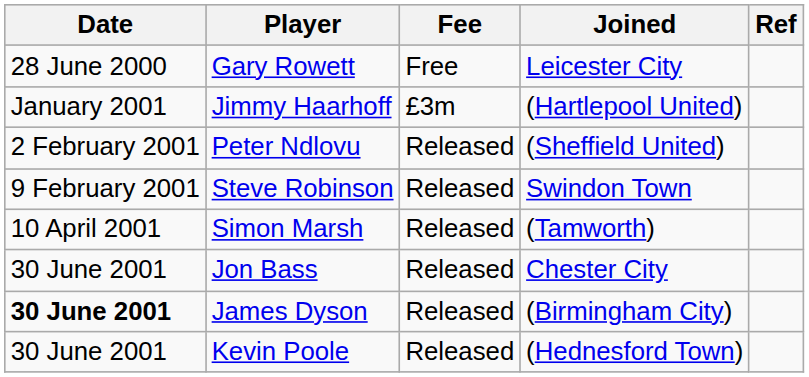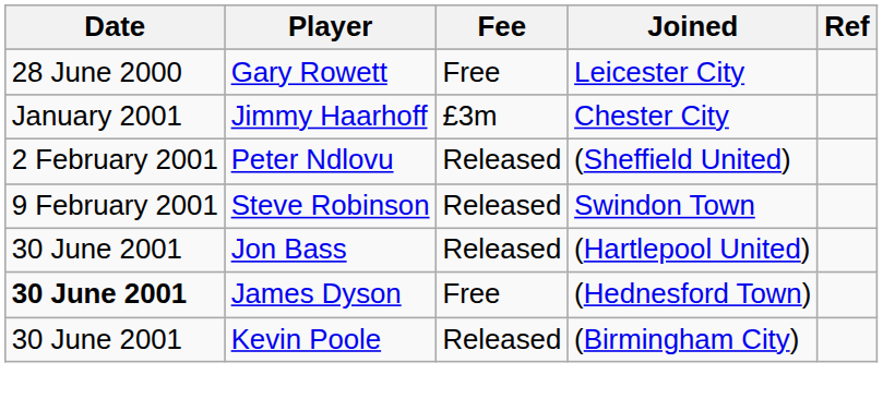 <table class="wikitable" style="text-align: left">
 <tr>
 <th>Date</th>
 <th>Player</th>
 <th>Fee</th>
 <th>Joined</th>
 <th>Ref</th>
 </tr>
 <tr>
 <td>28 June 2000</td>
 <td><a href='#'>Gary Rowett</a></td>
 <td>Free</td>
 <td><a href='#'>Leicester City</a></td>
 <td style="text-align: center"></td>
 </tr>
 <tr>
 <td>January 2001</td>
 <td><a href='#'>Jimmy Haarhoff</a></td>
 <td>£3m</td>
-<td>(<a href='#'>Hartlepool United</a>)</td>
+<td><a href='#'>Chester City</a></td>
 <td style="text-align: center"></td>
 </tr>
 <tr>
 <td>2 February 2001</td>
 <td><a href='#'>Peter Ndlovu</a></td>
 <td>Released</td>
 <td>(<a href='#'>Sheffield United</a>)</td>
 <td style="text-align: center"></td>
 </tr>
 <tr>
 <td>9 February 2001</td>
 <td><a href='#'>Steve Robinson</a></td>
 <td>Released</td>
 <td><a href='#'>Swindon Town</a></td>
 <td style="text-align: center"></td>
 </tr>
 <tr>
-<td>10 April 2001</td>
-<td><a href='#'>Simon Marsh</a></td>
-<td>Released</td>
-<td>(<a href='#'>Tamworth</a>)</td>
-<td style="text-align: center"></td>
-</tr>
-<tr>
 <td>30 June 2001</td>
 <td><a href='#'>Jon Bass</a></td>
 <td>Released</td>
-<td><a href='#'>Chester City</a></td>
+<td>(<a href='#'>Hartlepool United</a>)</td>
 <td style="text-align: center"></td>
 </tr>
 <tr>
 <td><strong>30 June 2001</strong></td>
 <td><a href='#'>James Dyson</a></td>
-<td>Released</td>
-<td>(<a href='#'>Birmingham City</a>)</td>
+<td>Free</td>
+<td>(<a href='#'>Hednesford Town</a>)</td>
 <td style="text-align: center"></td>
 </tr>
 <tr>
 <td>30 June 2001</td>
 <td><a href='#'>Kevin Poole</a></td>
 <td>Released</td>
-<td>(<a href='#'>Hednesford Town</a>)</td>
+<td>(<a href='#'>Birmingham City</a>)</td>
 <td style="text-align: center"></td>
 </tr>
 </table>
